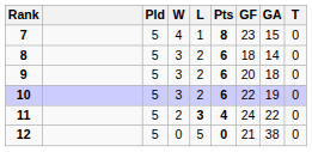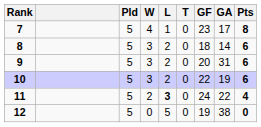 <table class="wikitable">
 <tr>
 <th bgcolor="#efefef" width="20">Rank</th>
 <th bgcolor="#efefef" width="120"></th>
 <th bgcolor="#efefef" width="20">Pld</th>
 <th bgcolor="#efefef" width="20">W</th>
 <th bgcolor="#efefef" width="20">L</th>
-<th bgcolor="#efefef" width="20">Pts</th>
+<th bgcolor="#efefef" width="20">T</th>
 <th bgcolor="#efefef" width="20">GF</th>
 <th bgcolor="#efefef" width="20">GA</th>
-<th bgcolor="#efefef" width="20">T</th>
+<th bgcolor="#efefef" width="20">Pts</th>
 </tr>
 <tr align=center>
 <td><strong>7</strong></td>
 <td align=left></td>
 <td>5</td>
 <td>4</td>
 <td>1</td>
+<td>0</td>
+<td>23</td>
+<td>17</td>
 <td><strong>8</strong></td>
-<td>23</td>
-<td>15</td>
-<td>0</td>
 </tr>
 <tr align=center>
 <td><strong>8</strong></td>
 <td align=left></td>
 <td>5</td>
 <td>3</td>
 <td>2</td>
-<td><strong>6</strong></td>
+<td>0</td>
 <td>18</td>
 <td>14</td>
-<td>0</td>
+<td><strong>6</strong></td>
 </tr>
 <tr align=center>
 <td><strong>9</strong></td>
 <td align=left></td>
 <td>5</td>
 <td>3</td>
 <td>2</td>
+<td>0</td>
+<td>20</td>
+<td>31</td>
 <td><strong>6</strong></td>
-<td>20</td>
-<td>18</td>
-<td>0</td>
 </tr>
 <tr align=center bgcolor="ccccff">
 <td><strong>10</strong></td>
 <td align=left></td>
 <td>5</td>
 <td>3</td>
 <td>2</td>
-<td><strong>6</strong></td>
+<td>0</td>
 <td>22</td>
 <td>19</td>
-<td>0</td>
+<td><strong>6</strong></td>
 </tr>
 <tr align=center>
 <td><strong>11</strong></td>
 <td align=left></td>
 <td>5</td>
 <td>2</td>
 <td><strong>3</strong></td>
-<td><strong>4</strong></td>
+<td>0</td>
 <td>24</td>
 <td>22</td>
-<td>0</td>
+<td><strong>4</strong></td>
 </tr>
 <tr align=center>
 <td><strong>12</strong></td>
 <td align=left></td>
 <td>5</td>
 <td>0</td>
 <td>5</td>
+<td>0</td>
+<td>19</td>
+<td>38</td>
 <td><strong>0</strong></td>
-<td>21</td>
-<td>38</td>
-<td>0</td>
 </tr>
 </table>
